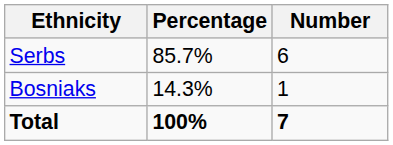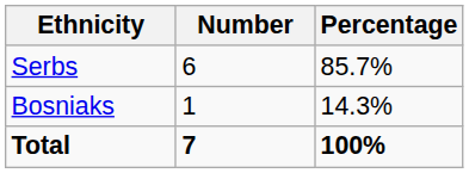 <table class="wikitable">
 <tr>
 <th width="100px">Ethnicity</th>
+<th width="80px">Number</th>
 <th width="80px">Percentage</th>
-<th width="80px">Number</th>
 </tr>
 <tr>
 <td><a href='#'>Serbs</a></td>
+<td>6</td>
 <td>85.7%</td>
-<td>6</td>
 </tr>
 <tr>
 <td><a href='#'>Bosniaks</a></td>
+<td>1</td>
 <td>14.3%</td>
-<td>1</td>
 </tr>
 <tr>
 <td><strong>Total</strong></td>
+<td><strong>7</strong></td>
 <td><strong>100%</strong></td>
-<td><strong>7</strong></td>
 </tr>
 </table>
